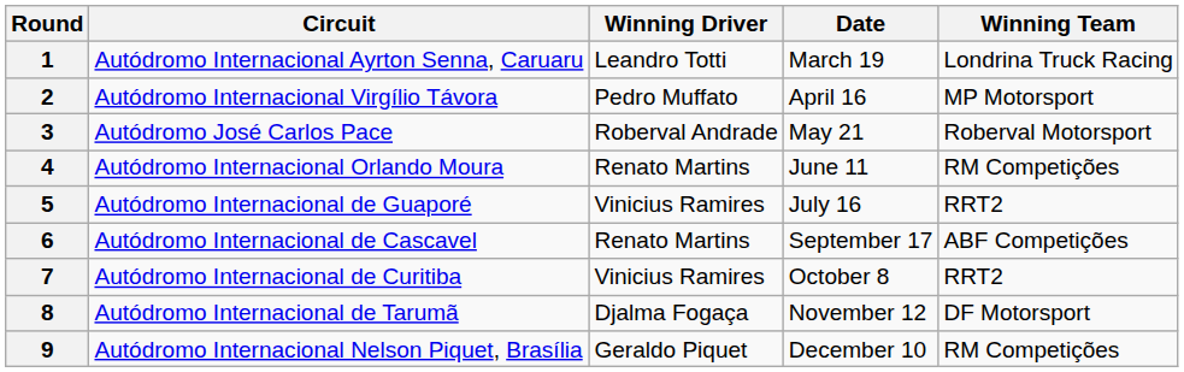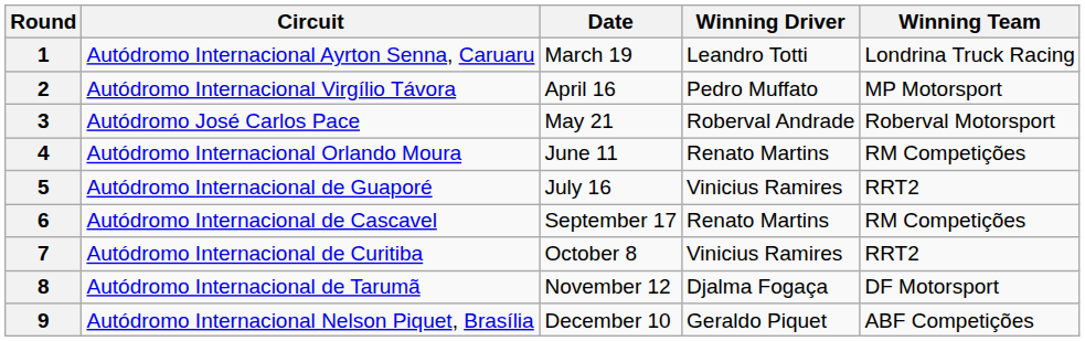 <table class="wikitable" style="font-size: 85%;">
 <tr>
 <th>Round</th>
 <th>Circuit</th>
+<th>Date</th>
 <th>Winning Driver</th>
-<th>Date</th>
 <th>Winning Team</th>
 </tr>
 <tr>
 <th>1</th>
 <td><a href='#'>Autódromo Internacional Ayrton Senna</a>, <a href='#'>Caruaru</a></td>
+<td>March 19</td>
 <td>Leandro Totti</td>
-<td>March 19</td>
 <td>Londrina Truck Racing</td>
 </tr>
 <tr>
 <th>2</th>
 <td><a href='#'>Autódromo Internacional Virgílio Távora</a></td>
+<td>April 16</td>
 <td>Pedro Muffato</td>
-<td>April 16</td>
 <td>MP Motorsport</td>
 </tr>
 <tr>
 <th>3</th>
 <td><a href='#'>Autódromo José Carlos Pace</a></td>
+<td>May 21</td>
 <td>Roberval Andrade</td>
-<td>May 21</td>
 <td>Roberval Motorsport</td>
 </tr>
 <tr>
 <th>4</th>
 <td><a href='#'>Autódromo Internacional Orlando Moura</a></td>
+<td>June 11</td>
 <td>Renato Martins</td>
-<td>June 11</td>
 <td>RM Competições</td>
 </tr>
 <tr>
 <th>5</th>
 <td><a href='#'>Autódromo Internacional de Guaporé</a></td>
+<td>July 16</td>
 <td>Vinicius Ramires</td>
-<td>July 16</td>
 <td>RRT2</td>
 </tr>
 <tr>
 <th>6</th>
 <td><a href='#'>Autódromo Internacional de Cascavel</a></td>
+<td>September 17</td>
 <td>Renato Martins</td>
-<td>September 17</td>
-<td>ABF Competições</td>
+<td>RM Competições</td>
 </tr>
 <tr>
 <th>7</th>
 <td><a href='#'>Autódromo Internacional de Curitiba</a></td>
+<td>October 8</td>
 <td>Vinicius Ramires</td>
-<td>October 8</td>
 <td>RRT2</td>
 </tr>
 <tr>
 <th>8</th>
 <td><a href='#'>Autódromo Internacional de Tarumã</a></td>
+<td>November 12</td>
 <td>Djalma Fogaça</td>
-<td>November 12</td>
 <td>DF Motorsport</td>
 </tr>
 <tr>
 <th>9</th>
 <td><a href='#'>Autódromo Internacional Nelson Piquet</a>, <a href='#'>Brasília</a></td>
+<td>December 10</td>
 <td>Geraldo Piquet</td>
-<td>December 10</td>
-<td>RM Competições</td>
+<td>ABF Competições</td>
 </tr>
 </table>
